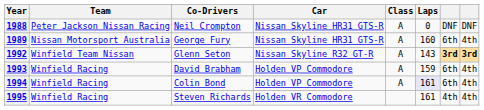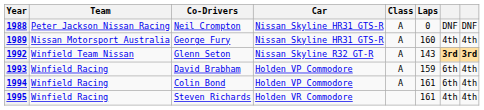 <table class="wikitable" style="text-align:center; font-size:90%">
 <tr>
 <th>Year</th>
 <th>Team</th>
 <th>Co-Drivers</th>
 <th>Car</th>
 <th>Class</th>
 <th>Laps</th>
 <th></th>
 <th></th>
 </tr>
 <tr>
 <th><a href='#'>1988</a></th>
 <td align="left"> <a href='#'>Peter Jackson Nissan Racing</a></td>
 <td align="left"> <a href='#'>Neil Crompton</a></td>
 <td align="left"><a href='#'>Nissan Skyline HR31 GTS-R</a></td>
 <td>A</td>
 <td>0</td>
 <td>DNF</td>
 <td>DNF</td>
 </tr>
 <tr>
 <th><a href='#'>1989</a></th>
 <td align="left"> <a href='#'>Nissan Motorsport Australia</a></td>
 <td align="left"> <a href='#'>George Fury</a></td>
 <td align="left"><a href='#'>Nissan Skyline HR31 GTS-R</a></td>
 <td>A</td>
 <td>160</td>
-<td>6th</td>
+<td>4th</td>
 <td>4th</td>
 </tr>
 <tr>
 <th><a href='#'>1992</a></th>
 <td align="left"> <a href='#'>Winfield Team Nissan</a></td>
 <td align="left"> <a href='#'>Glenn Seton</a></td>
 <td align="left"><a href='#'>Nissan Skyline R32 GT-R</a></td>
 <td>A</td>
 <td>143</td>
 <td style="background:#ffdf9f;"><strong>3rd</strong></td>
 <td style="background:#ffdf9f;"><strong>3rd</strong></td>
 </tr>
 <tr>
 <th><a href='#'>1993</a></th>
 <td align="left"> <a href='#'>Winfield Racing</a></td>
 <td align="left"> <a href='#'>David Brabham</a></td>
 <td align="left"><a href='#'>Holden VP Commodore</a></td>
 <td>A</td>
 <td>159</td>
 <td>6th</td>
 <td>4th</td>
 </tr>
 <tr>
 <th><a href='#'>1994</a></th>
 <td align="left"> <a href='#'>Winfield Racing</a></td>
 <td align="left"> <a href='#'>Colin Bond</a></td>
 <td align="left"><a href='#'>Holden VP Commodore</a></td>
 <td>A</td>
-<td style="background: lavender;">161</td>
+<td>161</td>
 <td>6th</td>
 <td>4th</td>
 </tr>
 <tr>
 <th><a href='#'>1995</a></th>
 <td align="left"> <a href='#'>Winfield Racing</a></td>
 <td align="left"> <a href='#'>Steven Richards</a></td>
 <td align="left"><a href='#'>Holden VR Commodore</a></td>
 <td></td>
 <td>161</td>
 <td>4th</td>
 <td>4th</td>
 </tr>
 </table>
